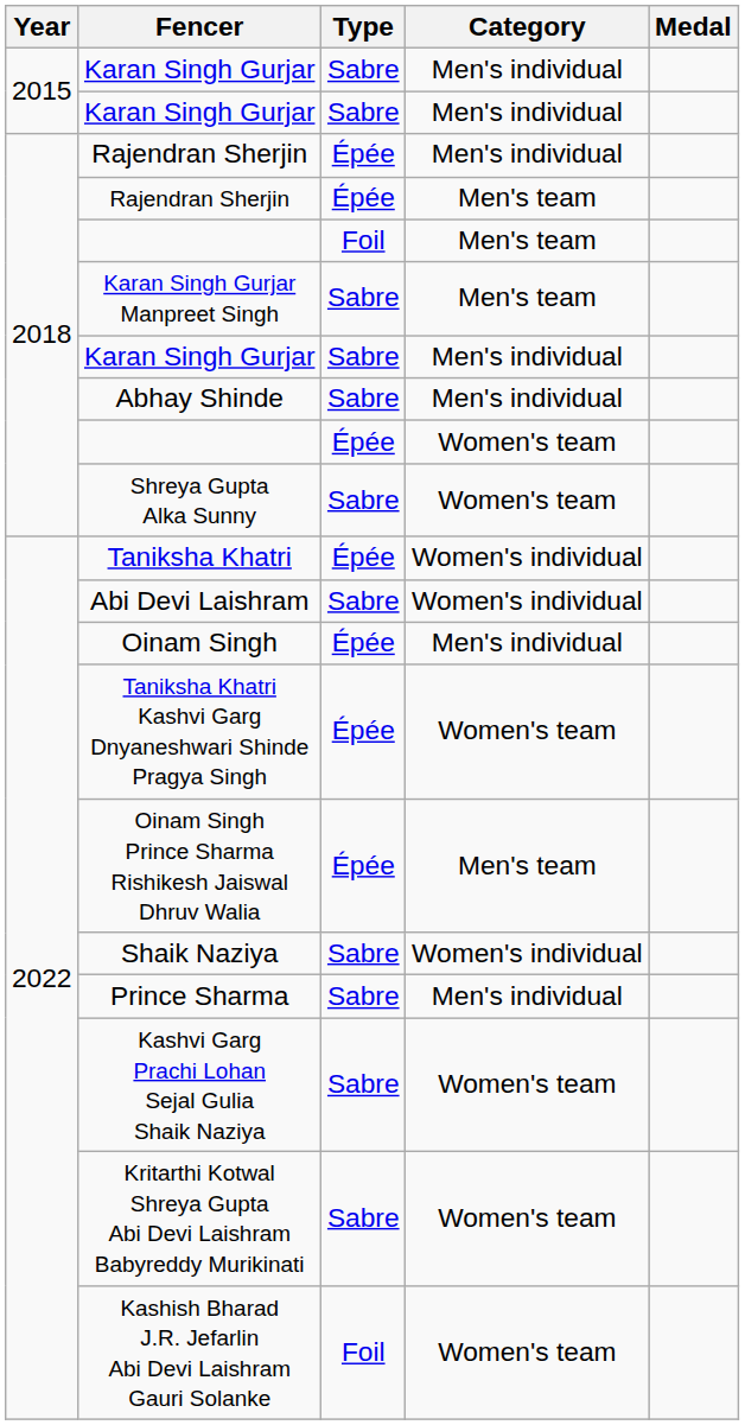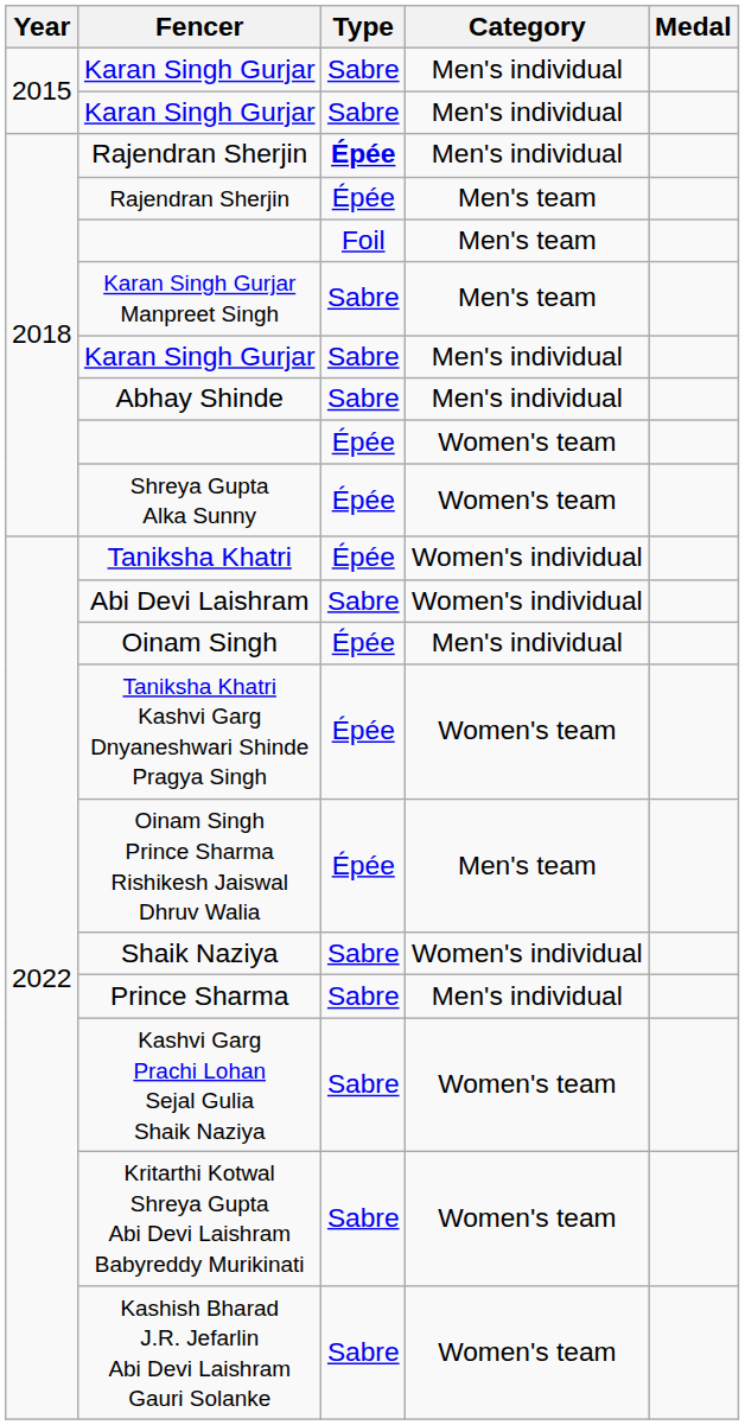 <table class="wikitable sortable" style="text-align:center">
 <tr>
 <th>Year</th>
 <th>Fencer</th>
 <th>Type</th>
 <th>Category</th>
 <th>Medal</th>
 </tr>
 <tr>
 <td rowspan=2>2015</td>
 <td><a href='#'>Karan Singh Gurjar</a></td>
 <td><a href='#'>Sabre</a></td>
 <td>Men's individual</td>
 <td></td>
 </tr>
 <tr>
 <td><a href='#'>Karan Singh Gurjar</a></td>
 <td><a href='#'>Sabre</a></td>
 <td>Men's individual</td>
 <td></td>
 </tr>
 <tr>
 <td rowspan=8>2018</td>
 <td>Rajendran Sherjin</td>
-<td><a href='#'>Épée</a></td>
+<td><strong><a href='#'>Épée</a></strong></td>
 <td>Men's individual</td>
 <td></td>
 </tr>
 <tr>
 <td><small>Rajendran Sherjin</small></td>
 <td><a href='#'>Épée</a></td>
 <td>Men's team</td>
 <td></td>
 </tr>
 <tr>
 <td></td>
 <td><a href='#'>Foil</a></td>
 <td>Men's team</td>
 <td></td>
 </tr>
 <tr>
 <td><small><a href='#'>Karan Singh Gurjar</a><br>Manpreet Singh</small></td>
 <td><a href='#'>Sabre</a></td>
 <td>Men's team</td>
 <td></td>
 </tr>
 <tr>
 <td><a href='#'>Karan Singh Gurjar</a></td>
 <td><a href='#'>Sabre</a></td>
 <td>Men's individual</td>
 <td></td>
 </tr>
 <tr>
 <td>Abhay Shinde</td>
 <td><a href='#'>Sabre</a></td>
 <td>Men's individual</td>
 <td></td>
 </tr>
 <tr>
 <td></td>
 <td><a href='#'>Épée</a></td>
 <td>Women's team</td>
 <td></td>
 </tr>
 <tr>
 <td><small>Shreya Gupta<br>Alka Sunny</small></td>
-<td><a href='#'>Sabre</a></td>
+<td><a href='#'>Épée</a></td>
 <td>Women's team</td>
 <td></td>
 </tr>
 <tr>
 <td rowspan=10>2022</td>
 <td><a href='#'>Taniksha Khatri</a></td>
 <td><a href='#'>Épée</a></td>
 <td>Women's individual</td>
 <td></td>
 </tr>
 <tr>
 <td>Abi Devi Laishram</td>
 <td><a href='#'>Sabre</a></td>
 <td>Women's individual</td>
 <td></td>
 </tr>
 <tr>
 <td>Oinam Singh</td>
 <td><a href='#'>Épée</a></td>
 <td>Men's individual</td>
 <td></td>
 </tr>
 <tr>
 <td><small><a href='#'>Taniksha Khatri</a><br>Kashvi Garg<br>Dnyaneshwari Shinde<br>Pragya Singh</small></td>
 <td><a href='#'>Épée</a></td>
 <td>Women's team</td>
 <td></td>
 </tr>
 <tr>
 <td><small>Oinam Singh<br>Prince Sharma<br>Rishikesh Jaiswal<br>Dhruv Walia</small></td>
 <td><a href='#'>Épée</a></td>
 <td>Men's team</td>
 <td></td>
 </tr>
 <tr>
 <td>Shaik Naziya</td>
 <td><a href='#'>Sabre</a></td>
 <td>Women's individual</td>
 <td></td>
 </tr>
 <tr>
 <td>Prince Sharma</td>
 <td><a href='#'>Sabre</a></td>
 <td>Men's individual</td>
 <td></td>
 </tr>
 <tr>
 <td><small>Kashvi Garg<br><a href='#'>Prachi Lohan</a><br>Sejal Gulia<br>Shaik Naziya</small></td>
 <td><a href='#'>Sabre</a></td>
 <td>Women's team</td>
 <td></td>
 </tr>
 <tr>
 <td><small>Kritarthi Kotwal<br>Shreya Gupta<br>Abi Devi Laishram<br>Babyreddy Murikinati</small></td>
 <td><a href='#'>Sabre</a></td>
 <td>Women's team</td>
 <td></td>
 </tr>
 <tr>
 <td><small>Kashish Bharad<br>J.R. Jefarlin<br>Abi Devi Laishram<br>Gauri Solanke</small></td>
-<td><a href='#'>Foil</a></td>
+<td><a href='#'>Sabre</a></td>
 <td>Women's team</td>
 <td></td>
 </tr>
 </table>
